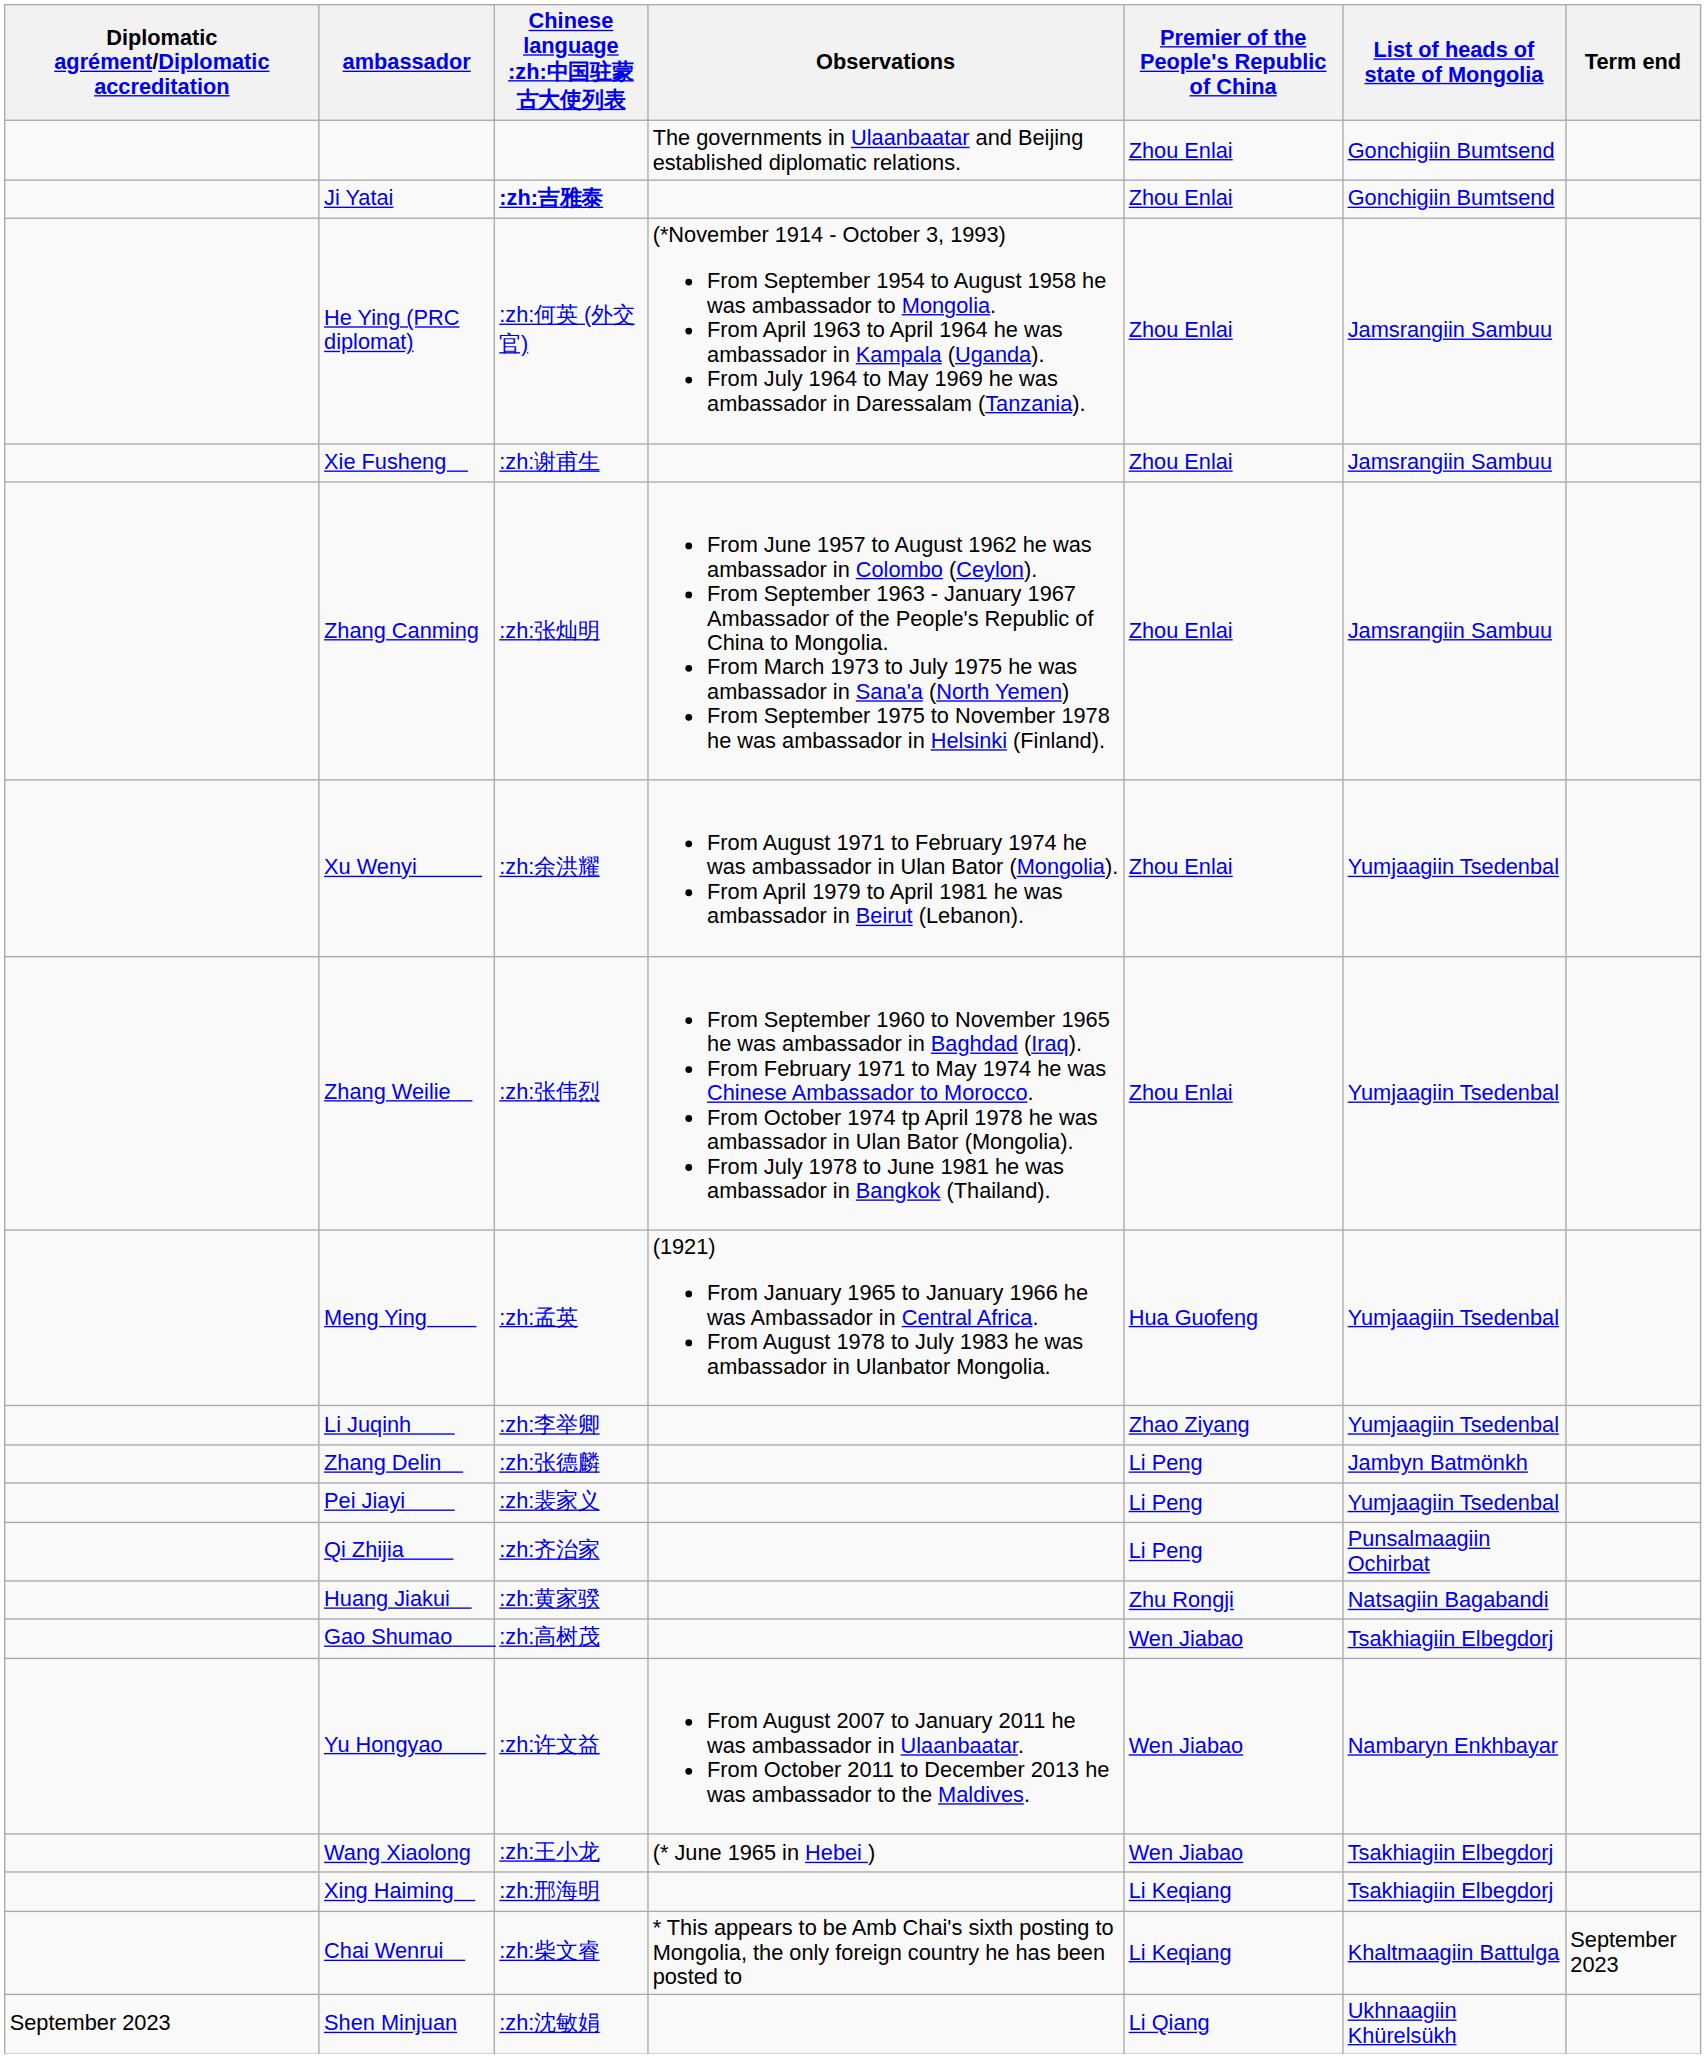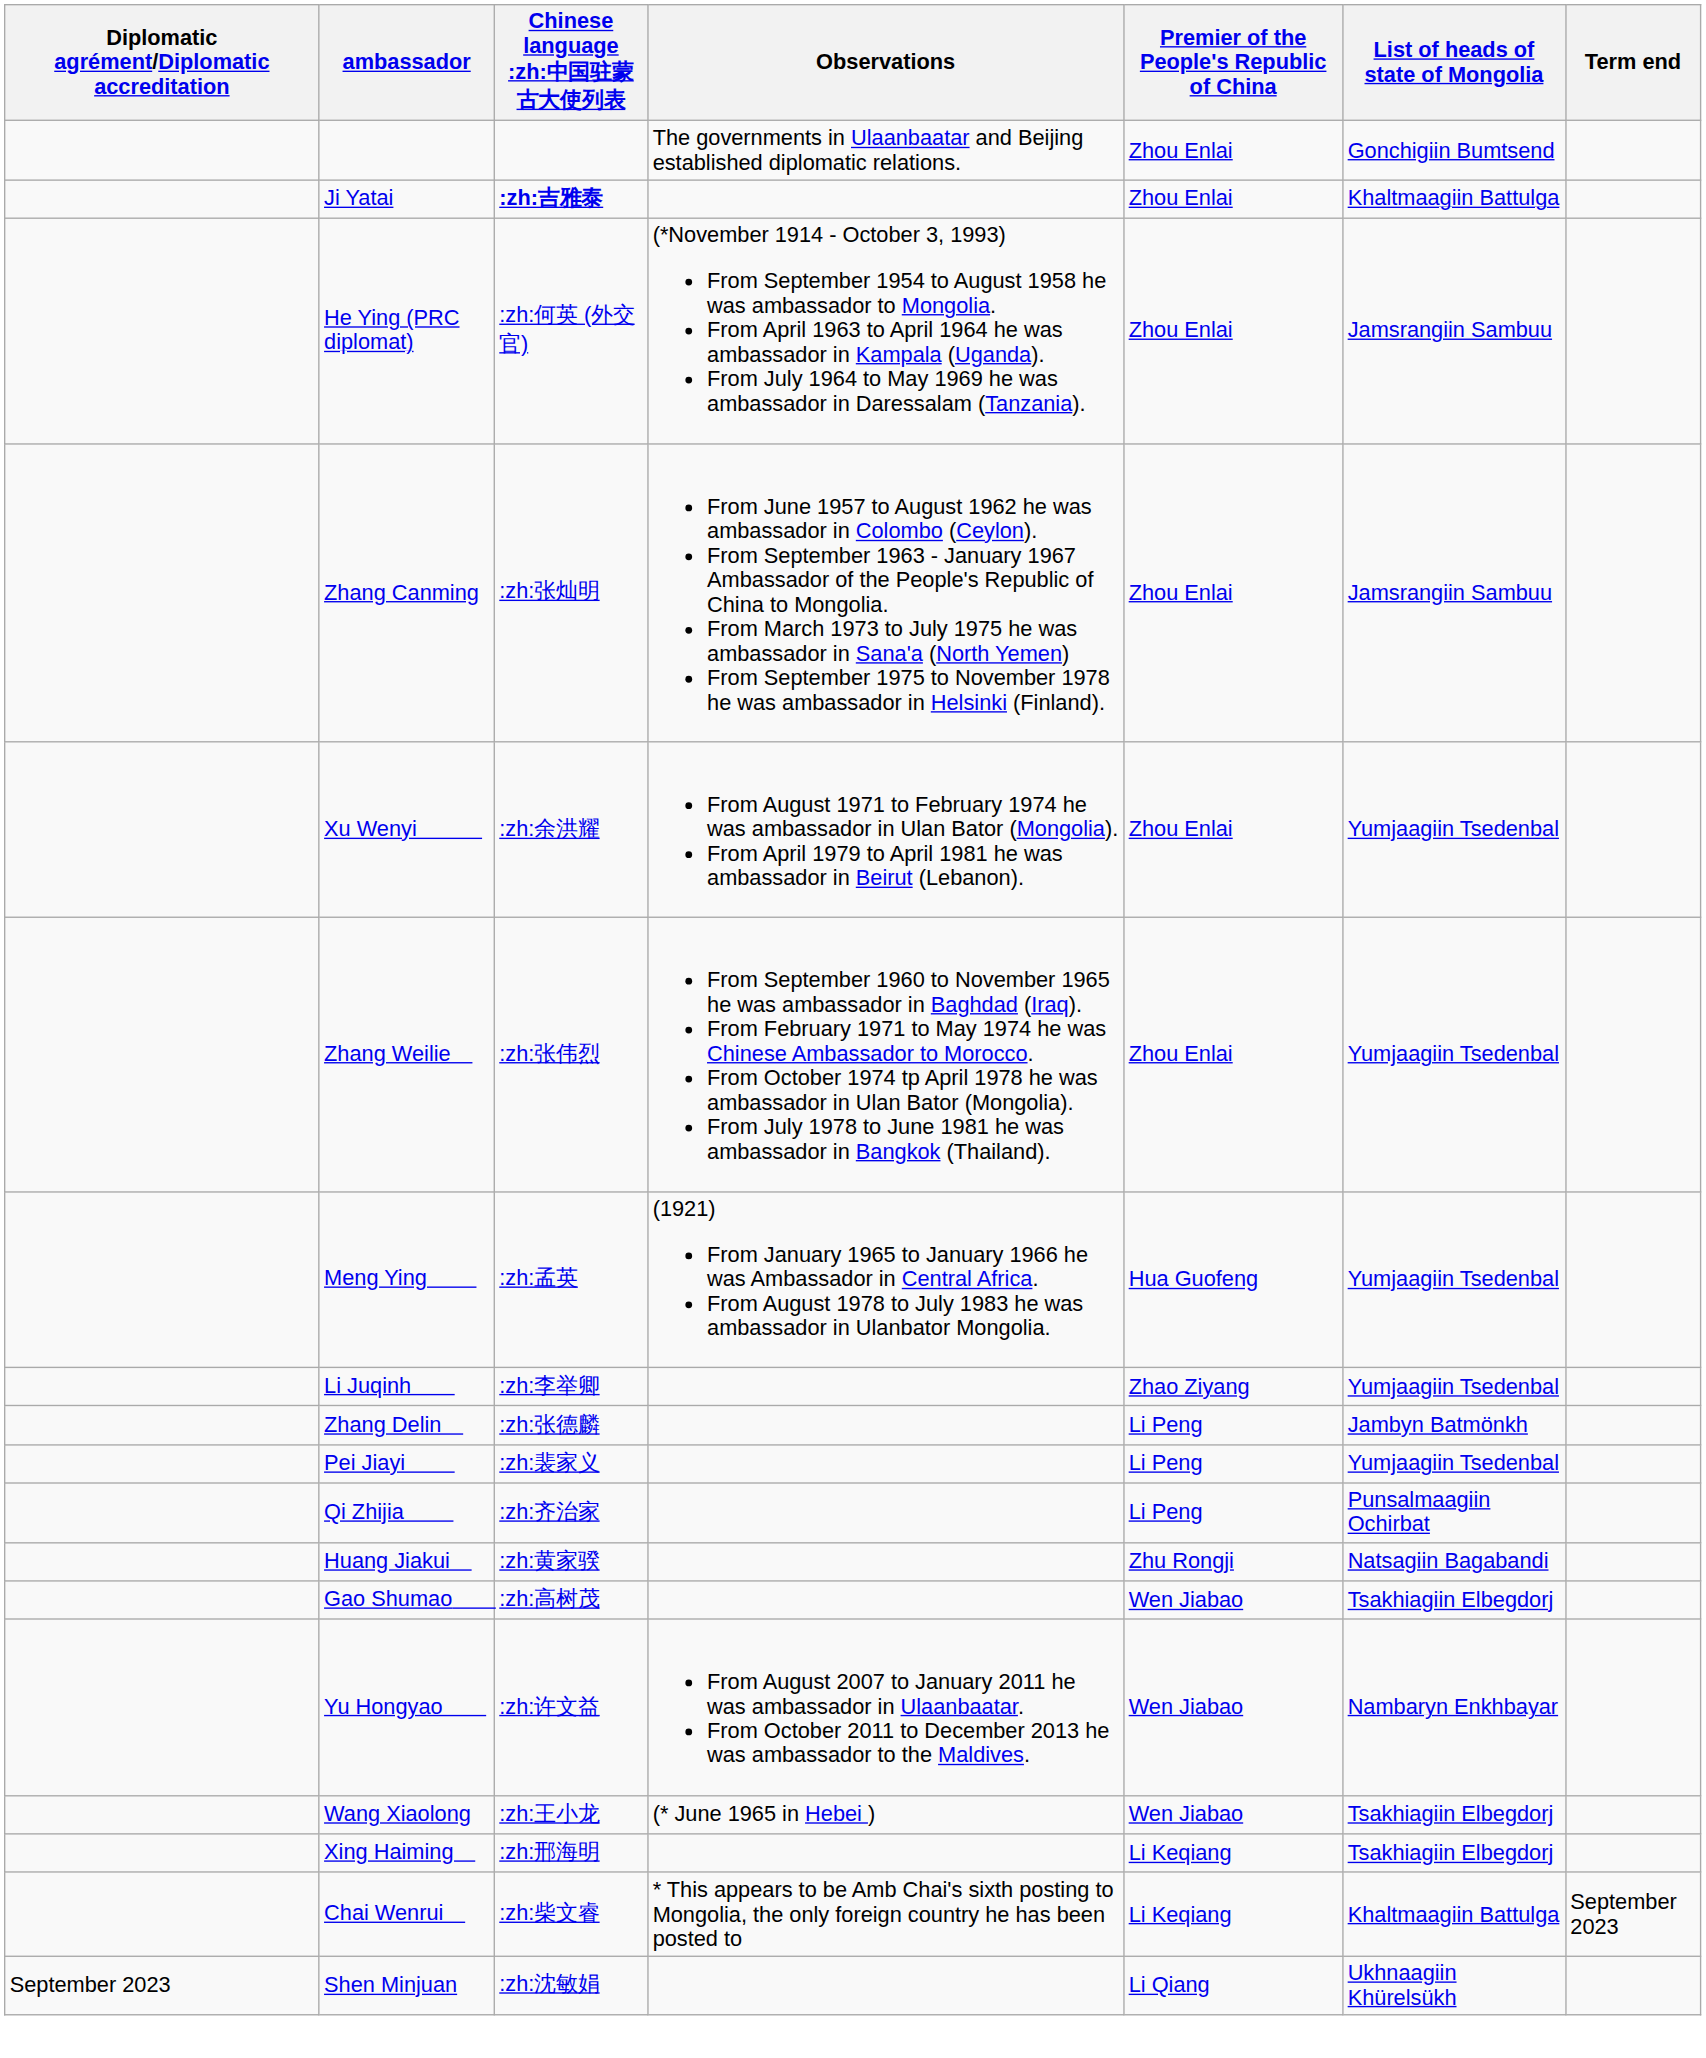 <table class="wikitable sortable">
 <tr>
 <th>Diplomatic <a href='#'>agrément</a>/<a href='#'>Diplomatic accreditation</a></th>
 <th><a href='#'>ambassador</a></th>
 <th><a href='#'>Chinese language</a><br><a href='#'>:zh:中国驻蒙古大使列表</a></th>
 <th>Observations</th>
 <th><a href='#'>Premier of the People's Republic of China</a></th>
 <th><a href='#'>List of heads of state of Mongolia</a></th>
 <th>Term end</th>
 </tr>
 <tr>
 <td></td>
 <td></td>
 <td></td>
 <td>The governments in <a href='#'>Ulaanbaatar</a> and Beijing established diplomatic relations.</td>
 <td><a href='#'>Zhou Enlai</a></td>
 <td><a href='#'>Gonchigiin Bumtsend</a></td>
 <td></td>
 </tr>
 <tr>
 <td></td>
 <td><a href='#'>Ji Yatai</a></td>
 <td><strong><a href='#'>:zh:吉雅泰</a></strong></td>
 <td></td>
 <td><a href='#'>Zhou Enlai</a></td>
-<td><a href='#'>Gonchigiin Bumtsend</a></td>
+<td><a href='#'>Khaltmaagiin Battulga</a></td>
 <td></td>
 </tr>
 <tr>
 <td></td>
 <td><a href='#'>He Ying (PRC diplomat)</a></td>
 <td><a href='#'>:zh:何英 (外交官)</a></td>
 <td>(*November 1914 - October 3, 1993)<br><ul><li>From September 1954 to August 1958 he was ambassador to <a href='#'>Mongolia</a>.</li><li>From April 1963 to April 1964 he was ambassador in <a href='#'>Kampala</a> (<a href='#'>Uganda</a>).</li><li>From July 1964 to May 1969 he was ambassador in Daressalam (<a href='#'>Tanzania</a>).</li></ul></td>
-<td><a href='#'>Zhou Enlai</a></td>
-<td><a href='#'>Jamsrangiin Sambuu</a></td>
-<td></td>
-</tr>
-<tr>
-<td></td>
-<td><a href='#'>Xie Fusheng　</a></td>
-<td><a href='#'>:zh:谢甫生</a></td>
-<td></td>
 <td><a href='#'>Zhou Enlai</a></td>
 <td><a href='#'>Jamsrangiin Sambuu</a></td>
 <td></td>
 </tr>
 <tr>
 <td></td>
 <td><a href='#'>Zhang Canming</a></td>
 <td><a href='#'>:zh:张灿明</a></td>
 <td><br><ul><li>From June 1957 to August 1962 he was ambassador in <a href='#'>Colombo</a> (<a href='#'>Ceylon</a>).</li><li>From September 1963 - January 1967 Ambassador of the People's Republic of China to Mongolia.</li><li>From March 1973 to July 1975 he was ambassador in <a href='#'>Sana'a</a> (<a href='#'>North Yemen</a>)</li><li>From September 1975 to November 1978 he was ambassador in <a href='#'>Helsinki</a> (Finland).</li></ul></td>
 <td><a href='#'>Zhou Enlai</a></td>
 <td><a href='#'>Jamsrangiin Sambuu</a></td>
 <td></td>
 </tr>
 <tr>
 <td></td>
 <td><a href='#'>Xu Wenyi　　　</a></td>
 <td><a href='#'>:zh:余洪耀</a></td>
 <td><br><ul><li>From August 1971 to February 1974 he was ambassador in Ulan Bator (<a href='#'>Mongolia</a>).</li><li>From April 1979 to April 1981 he was ambassador in <a href='#'>Beirut</a> (Lebanon).</li></ul></td>
 <td><a href='#'>Zhou Enlai</a></td>
 <td><a href='#'>Yumjaagiin Tsedenbal</a></td>
 <td></td>
 </tr>
 <tr>
 <td></td>
 <td><a href='#'>Zhang Weilie　</a></td>
 <td><a href='#'>:zh:张伟烈</a></td>
 <td><br><ul><li>From September 1960 to November 1965 he was ambassador in <a href='#'>Baghdad</a> (<a href='#'>Iraq</a>).</li><li>From February 1971 to May 1974 he was <a href='#'>Chinese Ambassador to Morocco</a>.</li><li>From October 1974 tp April 1978 he was ambassador in Ulan Bator (Mongolia).</li><li>From July 1978 to June 1981 he was ambassador in <a href='#'>Bangkok</a> (Thailand).</li></ul></td>
 <td><a href='#'>Zhou Enlai</a></td>
 <td><a href='#'>Yumjaagiin Tsedenbal</a></td>
 <td></td>
 </tr>
 <tr>
 <td></td>
 <td><a href='#'>Meng Ying 　　</a></td>
 <td><a href='#'>:zh:孟英</a></td>
 <td>(1921)<br><ul><li>From January 1965 to January 1966 he was Ambassador in <a href='#'>Central Africa</a>.</li><li>From August 1978 to July 1983 he was ambassador in Ulanbator Mongolia.</li></ul></td>
 <td><a href='#'>Hua Guofeng</a></td>
 <td><a href='#'>Yumjaagiin Tsedenbal</a></td>
 <td></td>
 </tr>
 <tr>
 <td></td>
 <td><a href='#'>Li Juqinh　　</a></td>
 <td><a href='#'>:zh:李举卿</a></td>
 <td></td>
 <td><a href='#'>Zhao Ziyang</a></td>
 <td><a href='#'>Yumjaagiin Tsedenbal</a></td>
 <td></td>
 </tr>
 <tr>
 <td></td>
 <td><a href='#'>Zhang Delin　</a></td>
 <td><a href='#'>:zh:张德麟</a></td>
 <td></td>
 <td><a href='#'>Li Peng</a></td>
 <td><a href='#'>Jambyn Batmönkh</a></td>
 <td></td>
 </tr>
 <tr>
 <td></td>
 <td><a href='#'>Pei Jiayi 　　</a></td>
 <td><a href='#'>:zh:裴家义</a></td>
 <td></td>
 <td><a href='#'>Li Peng</a></td>
 <td><a href='#'>Yumjaagiin Tsedenbal</a></td>
 <td></td>
 </tr>
 <tr>
 <td></td>
 <td><a href='#'>Qi Zhijia 　　</a></td>
 <td><a href='#'>:zh:齐治家</a></td>
 <td></td>
 <td><a href='#'>Li Peng</a></td>
 <td><a href='#'>Punsalmaagiin Ochirbat</a></td>
 <td></td>
 </tr>
 <tr>
 <td></td>
 <td><a href='#'>Huang Jiakui　</a></td>
 <td><a href='#'>:zh:黄家骙</a></td>
 <td></td>
 <td><a href='#'>Zhu Rongji</a></td>
 <td><a href='#'>Natsagiin Bagabandi</a></td>
 <td></td>
 </tr>
 <tr>
 <td></td>
 <td><a href='#'>Gao Shumao　　</a></td>
 <td><a href='#'>:zh:高树茂</a></td>
 <td></td>
 <td><a href='#'>Wen Jiabao</a></td>
 <td><a href='#'>Tsakhiagiin Elbegdorj</a></td>
 <td></td>
 </tr>
 <tr>
 <td></td>
 <td><a href='#'>Yu Hongyao　　</a></td>
 <td><a href='#'>:zh:许文益</a></td>
 <td><br><ul><li>From August 2007 to January 2011 he was ambassador in <a href='#'>Ulaanbaatar</a>.</li><li>From October 2011 to December 2013 he was ambassador to the <a href='#'>Maldives</a>.</li></ul></td>
 <td><a href='#'>Wen Jiabao</a></td>
 <td><a href='#'>Nambaryn Enkhbayar</a></td>
 <td></td>
 </tr>
 <tr>
 <td></td>
 <td><a href='#'>Wang Xiaolong</a></td>
 <td><a href='#'>:zh:王小龙</a></td>
 <td>(* June 1965 in <a href='#'>Hebei </a>)</td>
 <td><a href='#'>Wen Jiabao</a></td>
 <td><a href='#'>Tsakhiagiin Elbegdorj</a></td>
 <td></td>
 </tr>
 <tr>
 <td></td>
 <td><a href='#'>Xing Haiming　</a></td>
 <td><a href='#'>:zh:邢海明</a></td>
 <td></td>
 <td><a href='#'>Li Keqiang</a></td>
 <td><a href='#'>Tsakhiagiin Elbegdorj</a></td>
 <td></td>
 </tr>
 <tr>
 <td></td>
 <td><a href='#'>Chai Wenrui　</a></td>
 <td><a href='#'>:zh:柴文睿</a></td>
 <td>* This appears to be Amb Chai's sixth posting to Mongolia, the only foreign country he has been posted to</td>
 <td><a href='#'>Li Keqiang</a></td>
 <td><a href='#'>Khaltmaagiin Battulga</a></td>
 <td>September 2023</td>
 </tr>
 <tr>
 <td>September 2023</td>
 <td><a href='#'>Shen Minjuan</a></td>
 <td><a href='#'>:zh:沈敏娟</a></td>
 <td></td>
 <td><a href='#'>Li Qiang</a></td>
 <td><a href='#'>Ukhnaagiin Khürelsükh</a></td>
 <td></td>
 </tr>
 </table>
